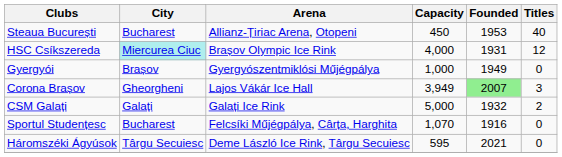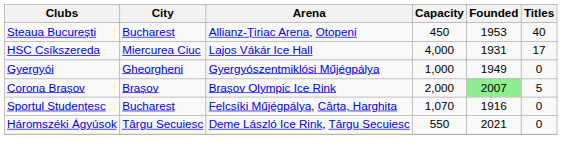 <table class="wikitable" style="text-align:left">
 <tr>
 <th>Clubs</th>
 <th>City</th>
 <th>Arena</th>
 <th>Capacity</th>
 <th>Founded</th>
 <th>Titles</th>
 </tr>
 <tr>
 <td><a href='#'>Steaua București</a></td>
 <td><a href='#'>Bucharest</a></td>
 <td><a href='#'>Allianz-Țiriac Arena</a>, <a href='#'>Otopeni</a></td>
 <td align=center>450</td>
 <td align=center>1953</td>
 <td align=center>40</td>
 </tr>
 <tr>
 <td><a href='#'>HSC Csíkszereda</a></td>
-<td style="background: paleturquoise;"><a href='#'>Miercurea Ciuc</a></td>
-<td><a href='#'>Brașov Olympic Ice Rink</a></td>
+<td><a href='#'>Miercurea Ciuc</a></td>
+<td><a href='#'>Lajos Vákár Ice Hall</a></td>
 <td align=center>4,000</td>
 <td align=center>1931</td>
-<td align=center>12</td>
+<td align=center>17</td>
 </tr>
 <tr>
 <td><a href='#'>Gyergyói</a></td>
-<td><a href='#'>Brașov</a></td>
+<td><a href='#'>Gheorgheni</a></td>
 <td><a href='#'>Gyergyószentmiklósi Műjégpálya</a></td>
 <td align=center>1,000</td>
 <td align=center>1949</td>
 <td align=center>0</td>
 </tr>
 <tr>
 <td><a href='#'>Corona Brașov</a></td>
-<td><a href='#'>Gheorgheni</a></td>
-<td><a href='#'>Lajos Vákár Ice Hall</a></td>
-<td align=center>3,949</td>
+<td><a href='#'>Brașov</a></td>
+<td><a href='#'>Brașov Olympic Ice Rink</a></td>
+<td align=center>2,000</td>
 <td align=center style="background: lightgreen;">2007</td>
-<td align=center>3</td>
-</tr>
-<tr>
-<td><a href='#'>CSM Galați</a></td>
-<td><a href='#'>Galați</a></td>
-<td><a href='#'>Galați Ice Rink</a></td>
-<td align=center>5,000</td>
-<td align=center>1932</td>
-<td align=center>2</td>
+<td align=center>5</td>
 </tr>
 <tr>
 <td><a href='#'>Sportul Studențesc</a></td>
 <td><a href='#'>Bucharest</a></td>
 <td><a href='#'>Felcsíki Műjégpálya</a>, <a href='#'>Cârța, Harghita</a></td>
 <td align=center>1,070</td>
 <td align=center>1916</td>
 <td align=center>0</td>
 </tr>
 <tr>
 <td><a href='#'>Háromszéki Ágyúsok</a></td>
 <td><a href='#'>Târgu Secuiesc</a></td>
 <td><a href='#'>Deme László Ice Rink</a>, <a href='#'>Târgu Secuiesc</a></td>
-<td align=center>595</td>
+<td align=center>550</td>
 <td align=center>2021</td>
 <td align=center>0</td>
 </tr>
 <tr>
 </tr>
 </table>
